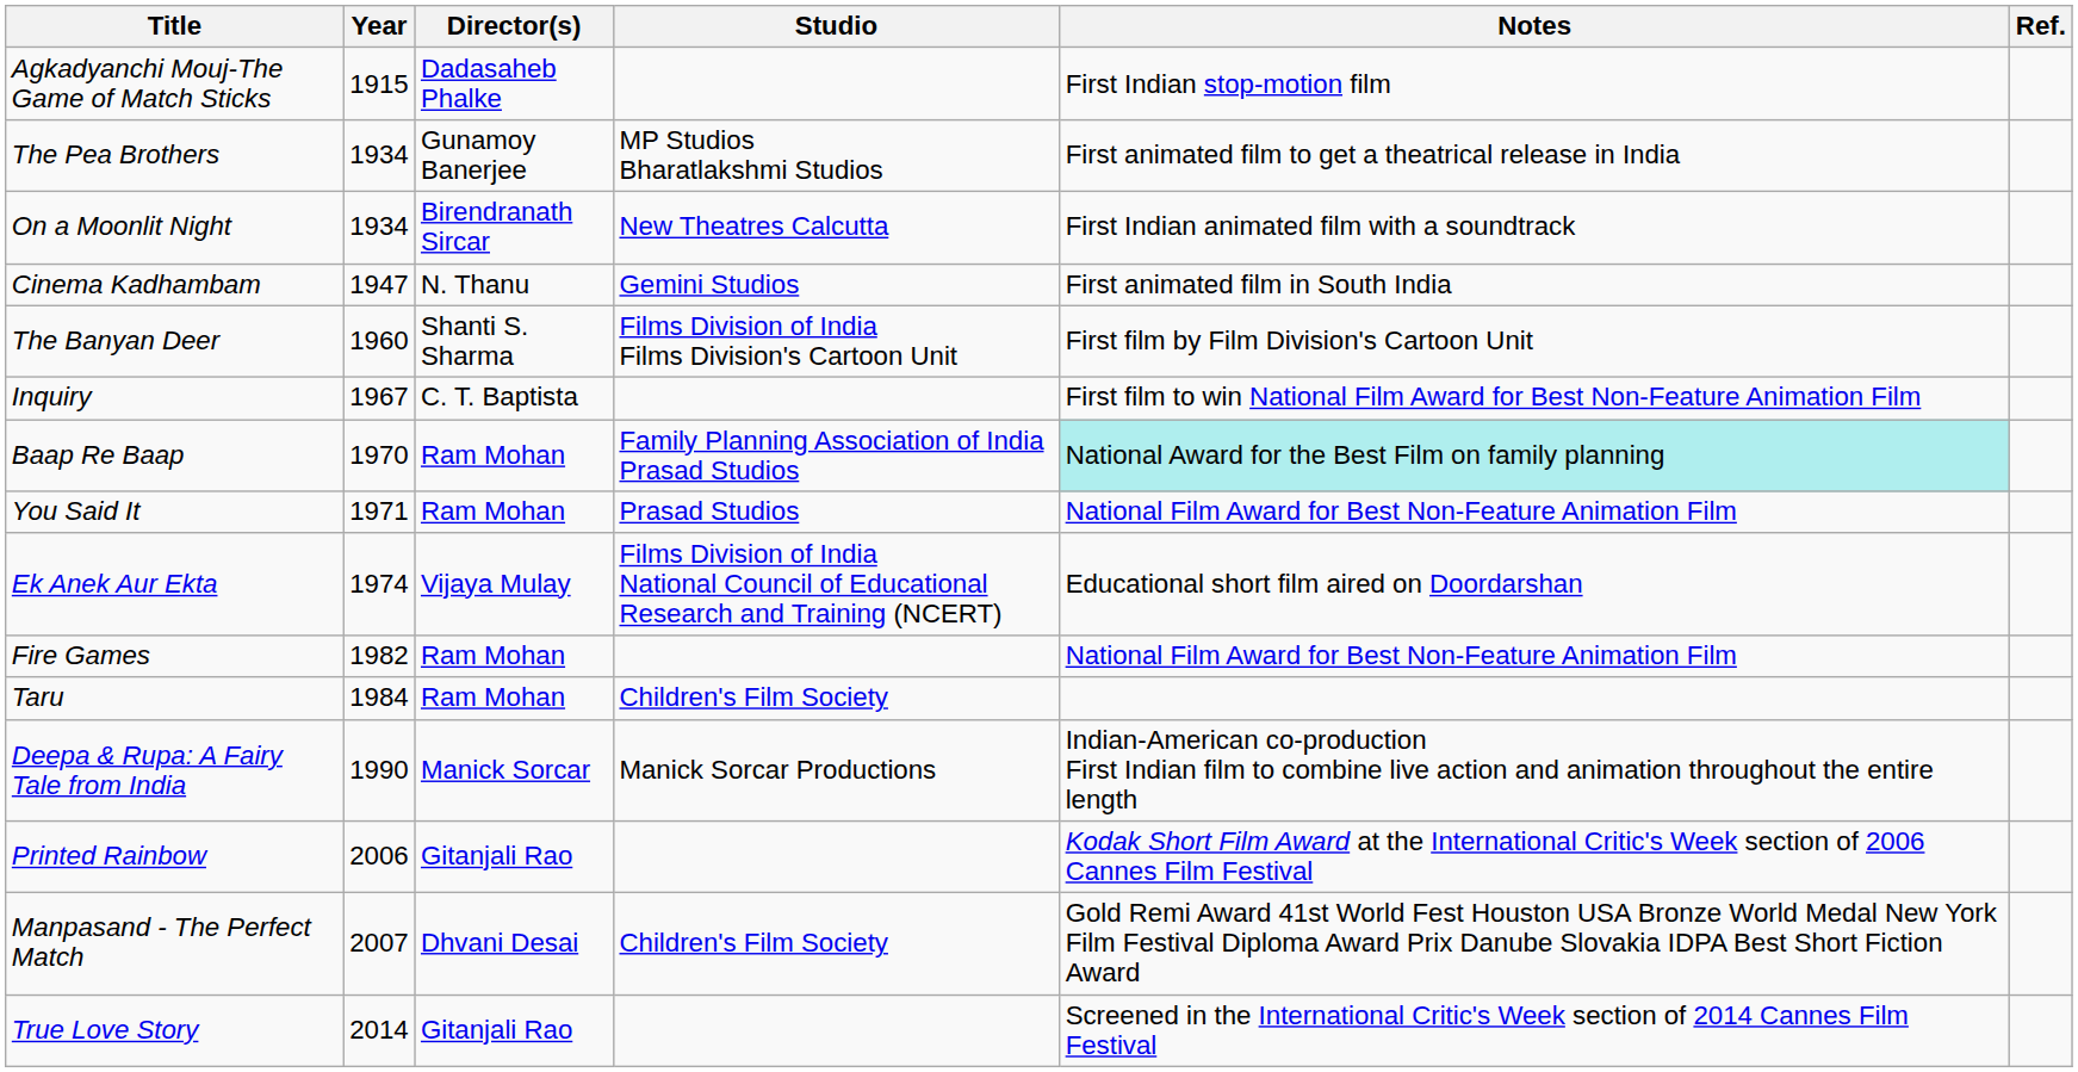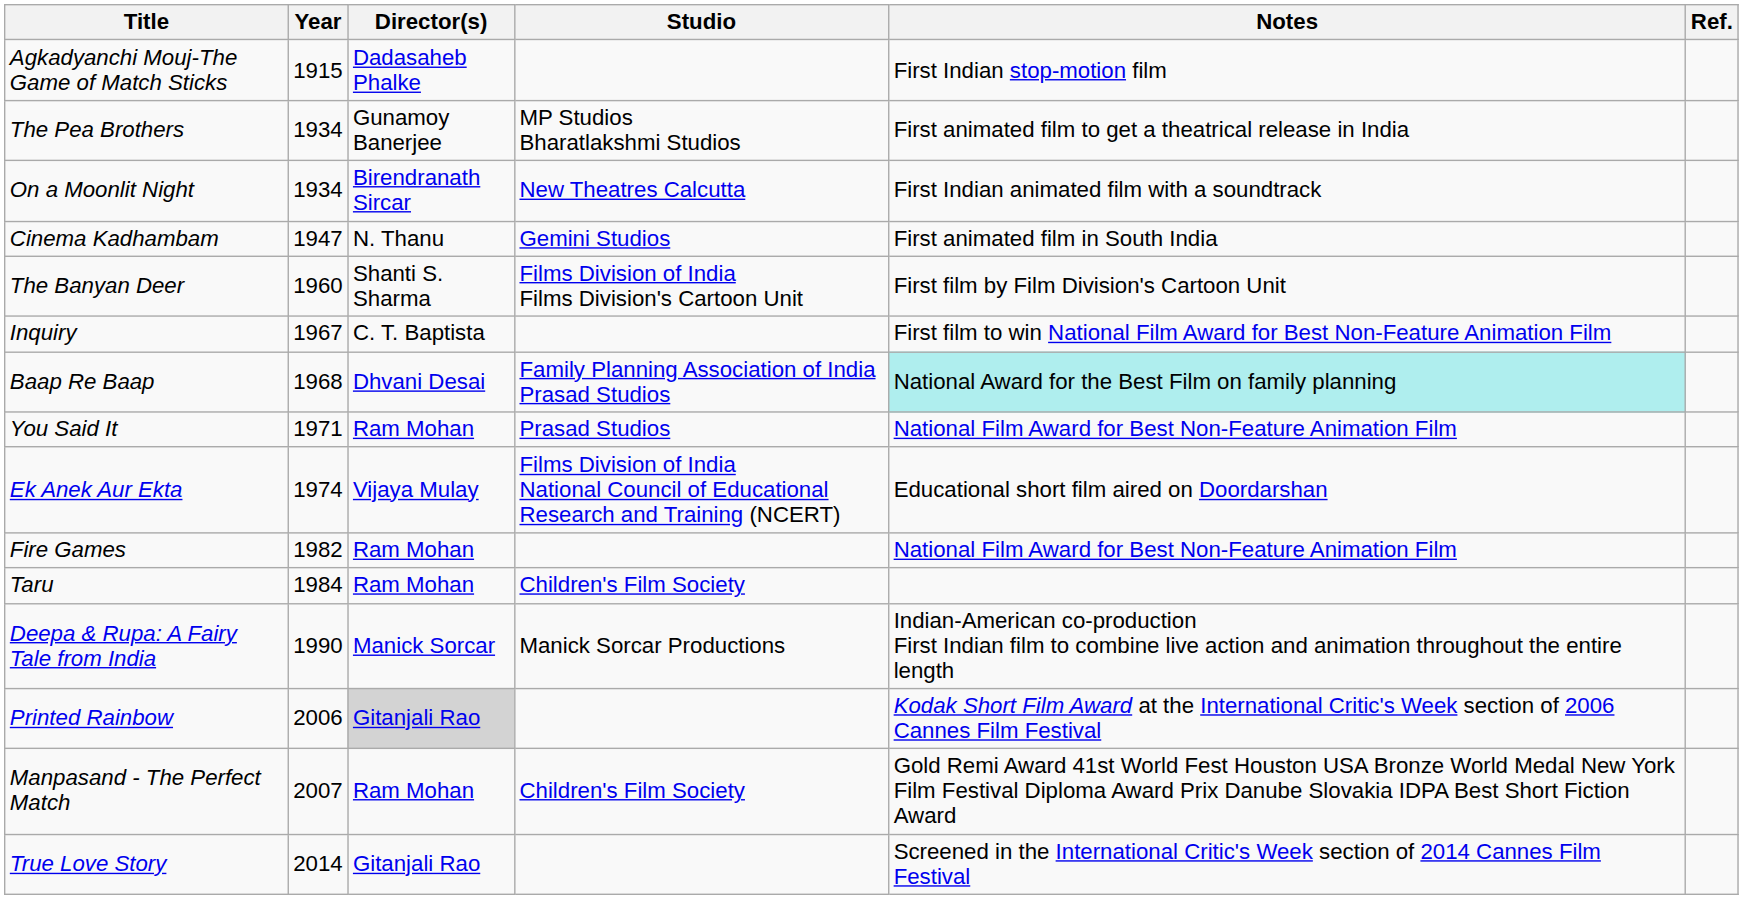 <table class="sortable wikitable">
 <tr>
 <th>Title</th>
 <th>Year</th>
 <th>Director(s)</th>
 <th>Studio</th>
 <th>Notes</th>
 <th>Ref.</th>
 </tr>
 <tr>
 <td><em>Agkadyanchi Mouj-The Game of Match Sticks</em></td>
 <td>1915</td>
 <td><a href='#'>Dadasaheb Phalke</a></td>
 <td></td>
 <td>First Indian <a href='#'>stop-motion</a> film</td>
 <td></td>
 </tr>
 <tr>
 <td><em>The Pea Brothers</em></td>
 <td>1934</td>
 <td>Gunamoy Banerjee</td>
 <td>MP Studios <br>  Bharatlakshmi Studios</td>
 <td>First animated film to get a theatrical release in India</td>
 <td></td>
 </tr>
 <tr>
 <td><em>On a Moonlit Night</em></td>
 <td>1934</td>
 <td><a href='#'>Birendranath Sircar</a></td>
 <td><a href='#'>New Theatres Calcutta</a></td>
 <td>First Indian animated film with a soundtrack</td>
 <td></td>
 </tr>
 <tr>
 <td><em>Cinema Kadhambam</em></td>
 <td>1947</td>
 <td>N. Thanu</td>
 <td><a href='#'>Gemini Studios</a></td>
 <td>First animated film in South India</td>
 <td></td>
 </tr>
 <tr>
 <td><em>The Banyan Deer</em></td>
 <td>1960</td>
 <td>Shanti S. Sharma</td>
 <td><a href='#'>Films Division of India</a> <br> Films Division's Cartoon Unit</td>
 <td>First film by Film Division's Cartoon Unit</td>
 <td></td>
 </tr>
 <tr>
 <td><em>Inquiry </em></td>
 <td>1967</td>
 <td>C. T. Baptista</td>
 <td></td>
 <td>First film to win <a href='#'>National Film Award for Best Non-Feature Animation Film</a></td>
 <td></td>
 </tr>
 <tr>
 <td><em>Baap Re Baap </em></td>
-<td>1970</td>
-<td><a href='#'>Ram Mohan</a></td>
+<td>1968</td>
+<td><a href='#'>Dhvani Desai</a></td>
 <td><a href='#'>Family Planning Association of India</a> <br> <a href='#'>Prasad Studios</a></td>
 <td style="background: paleturquoise;">National Award for the Best Film on family planning</td>
 <td></td>
 </tr>
 <tr>
 <td><em>You Said It </em></td>
 <td>1971</td>
 <td><a href='#'>Ram Mohan</a></td>
 <td><a href='#'>Prasad Studios</a></td>
 <td><a href='#'>National Film Award for Best Non-Feature Animation Film</a></td>
 <td></td>
 </tr>
 <tr>
 <td><em><a href='#'>Ek Anek Aur Ekta</a> </em></td>
 <td>1974</td>
 <td><a href='#'>Vijaya Mulay</a></td>
 <td><a href='#'>Films Division of India</a>  <br> <a href='#'>National Council of Educational Research and Training</a> (NCERT)</td>
 <td>Educational short film aired on <a href='#'>Doordarshan</a></td>
 <td></td>
 </tr>
 <tr>
 <td><em>Fire Games</em></td>
 <td>1982</td>
 <td><a href='#'>Ram Mohan</a></td>
 <td></td>
 <td><a href='#'>National Film Award for Best Non-Feature Animation Film</a></td>
 <td></td>
 </tr>
 <tr>
 <td><em>Taru</em></td>
 <td>1984</td>
 <td><a href='#'>Ram Mohan</a></td>
 <td><a href='#'>Children's Film Society</a></td>
 <td></td>
 <td></td>
 </tr>
 <tr>
 <td><em><a href='#'>Deepa & Rupa: A Fairy Tale from India</a> </em></td>
 <td>1990</td>
 <td><a href='#'>Manick Sorcar</a></td>
 <td>Manick Sorcar Productions</td>
 <td>Indian-American co-production <br>  First Indian film to combine live action and animation throughout the entire length</td>
 <td></td>
 </tr>
 <tr>
 <td><em><a href='#'>Printed Rainbow</a></em></td>
 <td>2006</td>
-<td><a href='#'>Gitanjali Rao</a></td>
+<td style="background: lightgrey;"><a href='#'>Gitanjali Rao</a></td>
 <td></td>
 <td><em><a href='#'>Kodak Short Film Award</a></em> at the <a href='#'>International Critic's Week</a> section of <a href='#'>2006 Cannes Film Festival</a></td>
 <td></td>
 </tr>
 <tr>
 <td><em>Manpasand - The Perfect Match </em></td>
 <td>2007</td>
-<td><a href='#'>Dhvani Desai</a></td>
+<td><a href='#'>Ram Mohan</a></td>
 <td><a href='#'>Children's Film Society</a></td>
 <td>Gold Remi Award 41st World Fest Houston USA Bronze World Medal New York Film Festival Diploma Award Prix Danube Slovakia IDPA Best Short Fiction Award</td>
 </tr>
 <tr>
 <td><em><a href='#'>True Love Story</a></em></td>
 <td>2014</td>
 <td><a href='#'>Gitanjali Rao</a></td>
 <td></td>
 <td>Screened in the <a href='#'>International Critic's Week</a> section of <a href='#'>2014 Cannes Film Festival</a></td>
 <td></td>
 </tr>
 </table>
